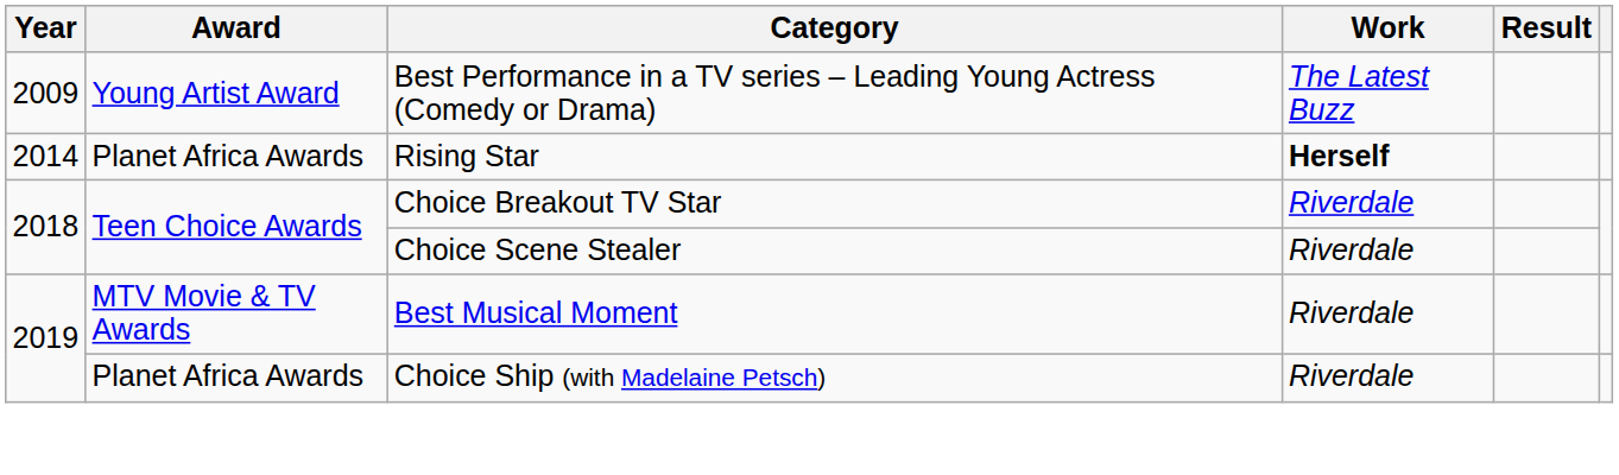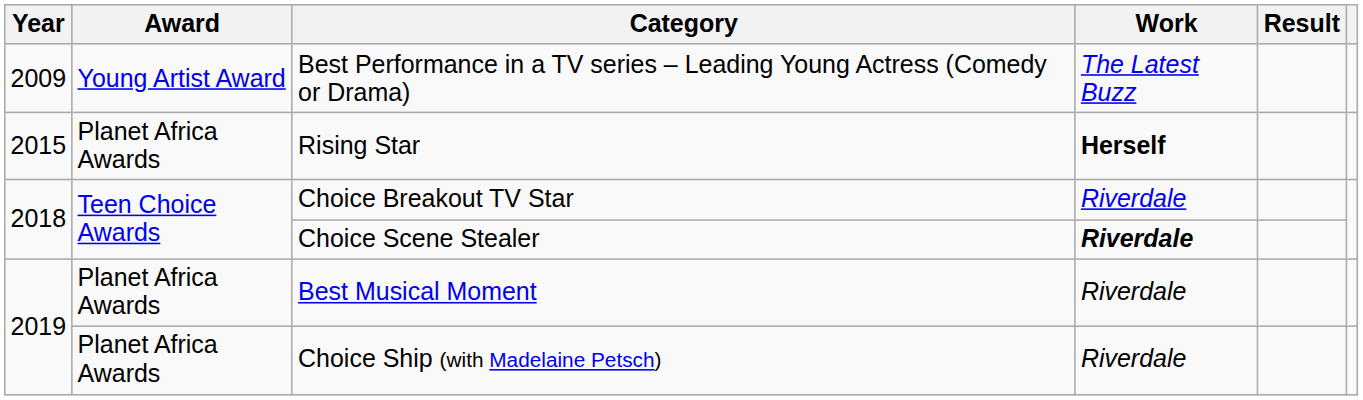 <table class="wikitable sortable">
 <tr>
 <th>Year</th>
 <th>Award</th>
 <th>Category</th>
 <th>Work</th>
 <th>Result</th>
 <th class="unsortable"></th>
 </tr>
 <tr>
 <td>2009</td>
 <td><a href='#'>Young Artist Award</a></td>
 <td>Best Performance in a TV series – Leading Young Actress (Comedy or Drama)</td>
 <td><em><a href='#'>The Latest Buzz</a></em></td>
 <td></td>
 <td style="text-align: center;"></td>
 </tr>
 <tr>
-<td>2014</td>
+<td>2015</td>
 <td>Planet Africa Awards</td>
 <td>Rising Star</td>
 <td><strong>Herself</strong></td>
 <td></td>
 <td style="text-align: center;"></td>
 </tr>
 <tr>
 <td rowspan="2">2018</td>
 <td rowspan="2"><a href='#'>Teen Choice Awards</a></td>
 <td>Choice Breakout TV Star</td>
 <td><em><a href='#'>Riverdale</a></em></td>
 <td></td>
 <td style="text-align: center;" rowspan="2"></td>
 </tr>
 <tr>
 <td>Choice Scene Stealer</td>
-<td><em>Riverdale</em></td>
+<td><strong><em>Riverdale</em></strong></td>
 <td></td>
 </tr>
 <tr>
 <td rowspan="3">2019</td>
-<td><a href='#'>MTV Movie & TV Awards</a></td>
+<td>Planet Africa Awards</td>
 <td><a href='#'>Best Musical Moment</a></td>
 <td><em>Riverdale</em></td>
 <td></td>
 <td style="text-align:center;"></td>
 </tr>
 <tr>
 <td>Planet Africa Awards</td>
 <td>Choice Ship <small>(with <a href='#'>Madelaine Petsch</a>)</small></td>
 <td><em>Riverdale</em></td>
 <td></td>
 <td style="text-align: center;"></td>
 </tr>
 </table>
